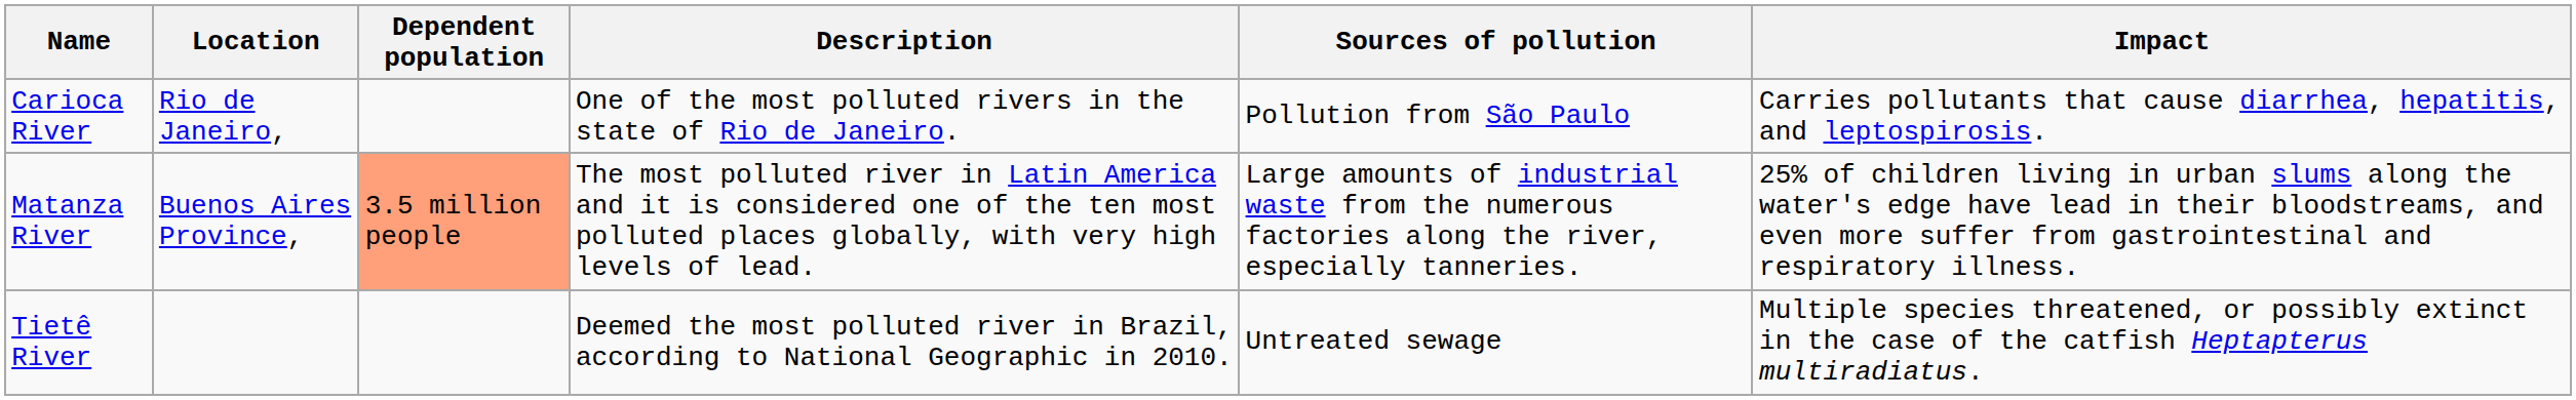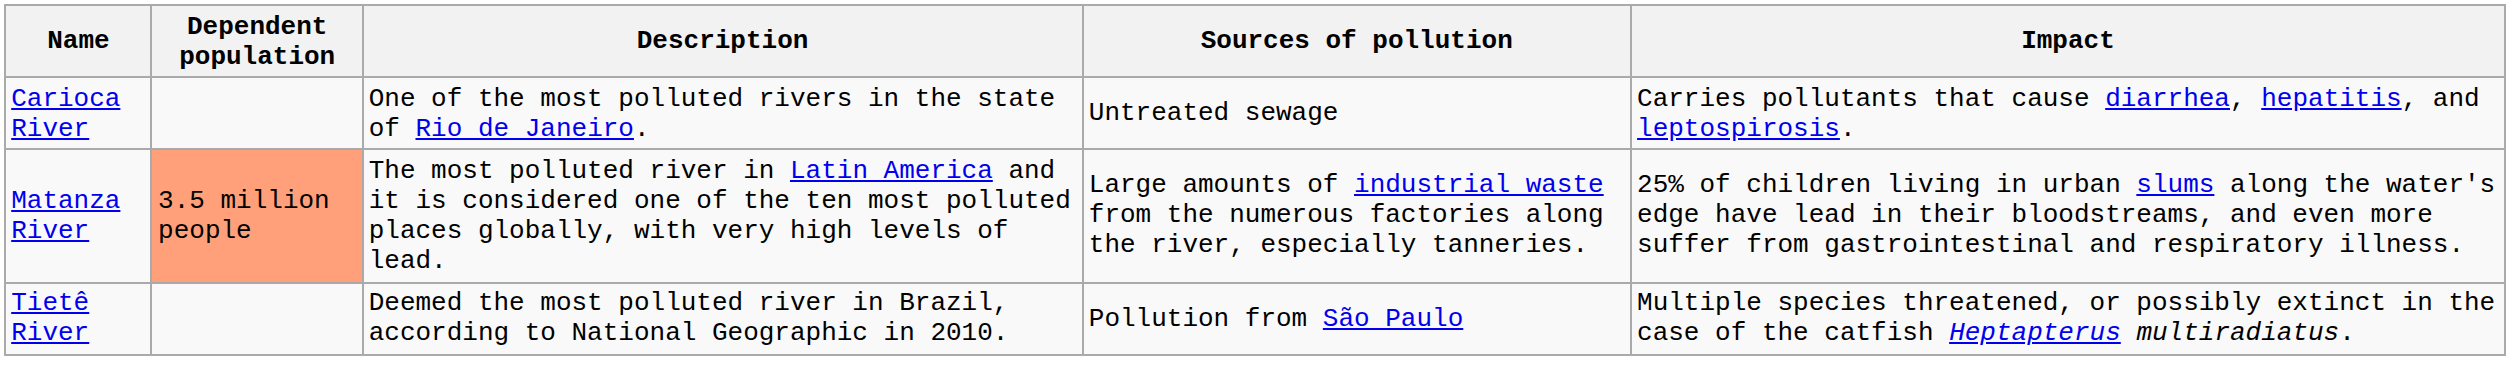 <table class="wikitable sortable">
 <tr>
 <th>Name</th>
-<th>Location</th>
 <th>Dependent population</th>
 <th>Description</th>
 <th>Sources of pollution</th>
 <th>Impact</th>
 </tr>
 <tr>
 <td><a href='#'>Carioca River</a></td>
-<td><a href='#'>Rio de Janeiro</a>, </td>
 <td></td>
 <td>One of the most polluted rivers in the state of <a href='#'>Rio de Janeiro</a>.</td>
-<td>Pollution from <a href='#'>São Paulo</a></td>
+<td>Untreated sewage</td>
 <td>Carries pollutants that cause <a href='#'>diarrhea</a>, <a href='#'>hepatitis</a>, and <a href='#'>leptospirosis</a>.</td>
 </tr>
 <tr>
 <td><a href='#'>Matanza River</a></td>
-<td><a href='#'>Buenos Aires Province</a>, </td>
 <td style="background: lightsalmon;">3.5 million people</td>
 <td>The most polluted river in <a href='#'>Latin America</a> and it is considered one of the ten most polluted places globally, with very high levels of lead.</td>
 <td>Large amounts of <a href='#'>industrial waste</a> from the numerous factories along the river, especially tanneries.</td>
 <td>25% of children living in urban <a href='#'>slums</a> along the water's edge have lead in their bloodstreams, and even more suffer from gastrointestinal and respiratory illness.</td>
 </tr>
 <tr>
 <td><a href='#'>Tietê River</a></td>
 <td></td>
-<td></td>
 <td>Deemed the most polluted river in Brazil, according to National Geographic in 2010.</td>
-<td>Untreated sewage</td>
+<td>Pollution from <a href='#'>São Paulo</a></td>
 <td>Multiple species threatened, or possibly extinct in the case of the catfish <em><a href='#'>Heptapterus</a> multiradiatus</em>.</td>
 </tr>
 </table>
